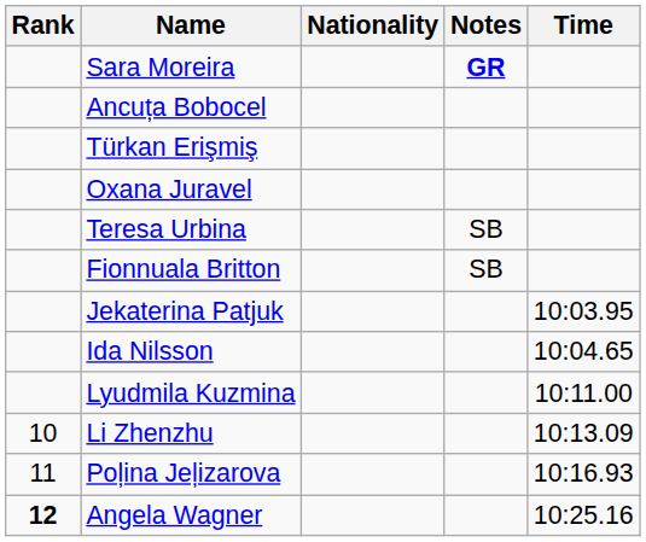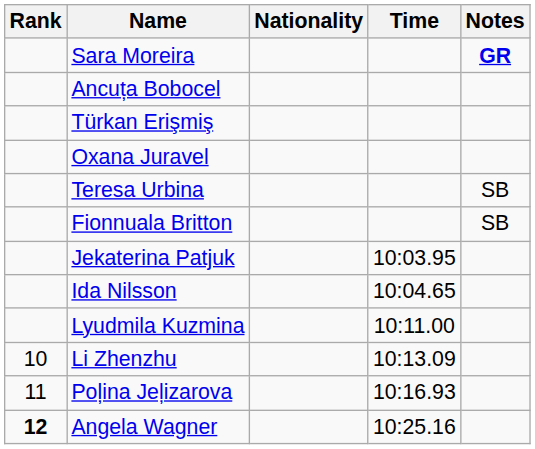 <table class="wikitable sortable" style="text-align:center">
 <tr>
 <th>Rank</th>
 <th>Name</th>
 <th>Nationality</th>
+<th>Time</th>
 <th>Notes</th>
-<th>Time</th>
 </tr>
 <tr>
 <td></td>
 <td align=left><a href='#'>Sara Moreira</a></td>
 <td align=left></td>
+<td></td>
 <td><strong><a href='#'>GR</a></strong></td>
-<td></td>
 </tr>
 <tr>
 <td></td>
 <td align=left><a href='#'>Ancuța Bobocel</a></td>
 <td align=left></td>
 <td></td>
 <td></td>
 </tr>
 <tr>
 <td></td>
 <td align=left><a href='#'>Türkan Erişmiş</a></td>
 <td align=left></td>
 <td></td>
 <td></td>
 </tr>
 <tr>
 <td></td>
 <td align=left><a href='#'>Oxana Juravel</a></td>
 <td align=left></td>
 <td></td>
 <td></td>
 </tr>
 <tr>
 <td></td>
 <td align=left><a href='#'>Teresa Urbina</a></td>
 <td align=left></td>
+<td></td>
 <td>SB</td>
-<td></td>
 </tr>
 <tr>
 <td></td>
 <td align=left><a href='#'>Fionnuala Britton</a></td>
 <td align=left></td>
+<td></td>
 <td>SB</td>
-<td></td>
 </tr>
 <tr>
 <td></td>
 <td align=left><a href='#'>Jekaterina Patjuk</a></td>
 <td align=left></td>
+<td>10:03.95</td>
 <td></td>
-<td>10:03.95</td>
 </tr>
 <tr>
 <td></td>
 <td align=left><a href='#'>Ida Nilsson</a></td>
 <td align=left></td>
+<td>10:04.65</td>
 <td></td>
-<td>10:04.65</td>
 </tr>
 <tr>
 <td></td>
 <td align=left><a href='#'>Lyudmila Kuzmina</a></td>
 <td align=left></td>
+<td>10:11.00</td>
 <td></td>
-<td>10:11.00</td>
 </tr>
 <tr>
 <td>10</td>
 <td align=left><a href='#'>Li Zhenzhu</a></td>
 <td align=left></td>
+<td>10:13.09</td>
 <td></td>
-<td>10:13.09</td>
 </tr>
 <tr>
 <td>11</td>
 <td align=left><a href='#'>Poļina Jeļizarova</a></td>
 <td align=left></td>
+<td>10:16.93</td>
 <td></td>
-<td>10:16.93</td>
 </tr>
 <tr>
 <td><strong>12</strong></td>
 <td align=left><a href='#'>Angela Wagner</a></td>
 <td align=left></td>
+<td>10:25.16</td>
 <td></td>
-<td>10:25.16</td>
 </tr>
 </table>
